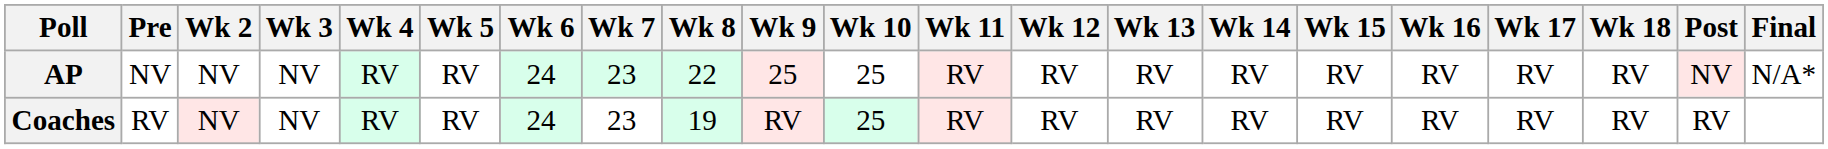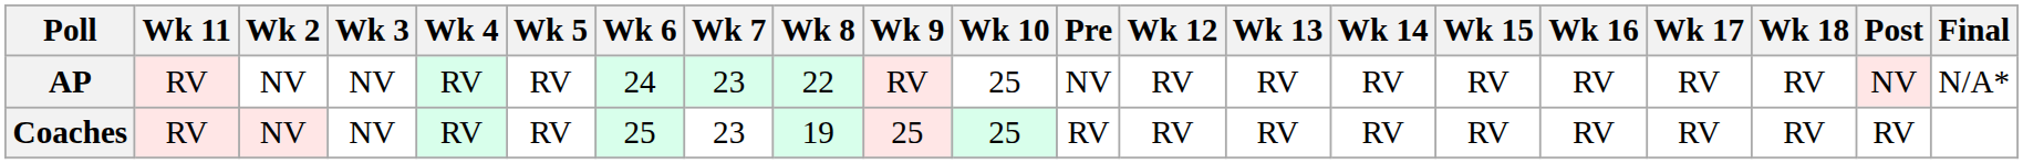 <table class="wikitable" style="white-space:nowrap;text-align:center;">
 <tr>
 <th>Poll</th>
-<th>Pre</th>
+<th>Wk 11</th>
 <th>Wk 2</th>
 <th>Wk 3</th>
 <th>Wk 4</th>
 <th>Wk 5</th>
 <th>Wk 6</th>
 <th>Wk 7</th>
 <th>Wk 8</th>
 <th>Wk 9</th>
 <th>Wk 10</th>
-<th>Wk 11</th>
+<th>Pre</th>
 <th>Wk 12</th>
 <th>Wk 13</th>
 <th>Wk 14</th>
 <th>Wk 15</th>
 <th>Wk 16</th>
 <th>Wk 17</th>
 <th>Wk 18</th>
 <th>Post</th>
 <th>Final</th>
 </tr>
 <tr>
 <th>AP</th>
-<td style="background:#FFF;">NV</td>
+<td style="background:#FFE6E6;">RV</td>
 <td style="background:#FFF;">NV</td>
 <td style="background:#FFF;">NV</td>
 <td style="background:#D8FFEB;">RV</td>
 <td style="background:#FFF;">RV</td>
 <td style="background:#D8FFEB;">24</td>
 <td style="background:#D8FFEB;">23</td>
 <td style="background:#D8FFEB;">22</td>
-<td style="background:#FFE6E6;">25</td>
+<td style="background:#FFE6E6;">RV</td>
 <td style="background:#FFF;">25</td>
-<td style="background:#FFE6E6;">RV</td>
+<td style="background:#FFF;">NV</td>
 <td style="background:#FFF;">RV</td>
 <td style="background:#FFF;">RV</td>
 <td style="background:#FFF;">RV</td>
 <td style="background:#FFF;">RV</td>
 <td style="background:#FFF;">RV</td>
 <td style="background:#FFF;">RV</td>
 <td style="background:#FFF;">RV</td>
 <td style="background:#FFE6E6;">NV</td>
 <td style="background:#FFF;">N/A*</td>
 </tr>
 <tr>
 <th>Coaches</th>
-<td style="background:#FFF;">RV</td>
+<td style="background:#FFE6E6;">RV</td>
 <td style="background:#FFE6E6;">NV</td>
 <td style="background:#FFF;">NV</td>
 <td style="background:#D8FFEB;">RV</td>
 <td style="background:#FFF;">RV</td>
-<td style="background:#D8FFEB;">24</td>
+<td style="background:#D8FFEB;">25</td>
 <td style="background:#FFF;">23</td>
 <td style="background:#D8FFEB;">19</td>
-<td style="background:#FFE6E6;">RV</td>
+<td style="background:#FFE6E6;">25</td>
 <td style="background:#D8FFEB;">25</td>
-<td style="background:#FFE6E6;">RV</td>
+<td style="background:#FFF;">RV</td>
 <td style="background:#FFF;">RV</td>
 <td style="background:#FFF;">RV</td>
 <td style="background:#FFF;">RV</td>
 <td style="background:#FFF;">RV</td>
 <td style="background:#FFF;">RV</td>
 <td style="background:#FFF;">RV</td>
 <td style="background:#FFF;">RV</td>
 <td style="background:#FFF;">RV</td>
 <td style="background:#FFF;"></td>
 </tr>
 </table>
